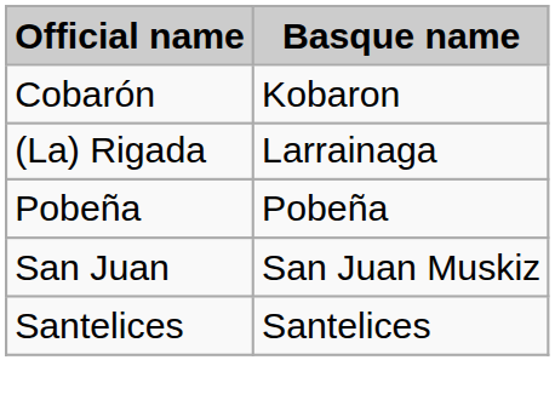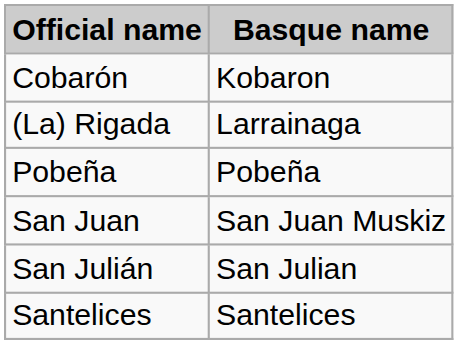 <table class="wikitable" style="font-size:90%;">
 <tr>
 <th style="background: #CCCCCC;">Official name</th>
 <th style="background: #CCCCCC;">Basque name</th>
 </tr>
 <tr>
 <td>Cobarón</td>
 <td>Kobaron</td>
 </tr>
 <tr>
 <td>(La) Rigada</td>
 <td>Larrainaga</td>
 </tr>
 <tr>
 <td>Pobeña</td>
 <td>Pobeña</td>
 </tr>
 <tr>
 <td>San Juan</td>
 <td>San Juan Muskiz</td>
 </tr>
 <tr>
+<td>San Julián</td>
+<td>San Julian</td>
+</tr>
+<tr>
 <td>Santelices</td>
 <td>Santelices</td>
 </tr>
 </table>
